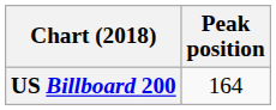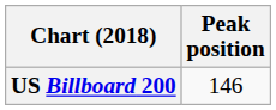 <table class="wikitable plainrowheaders" style="text-align:center">
 <tr>
 <th scope="col">Chart (2018)</th>
 <th scope="col">Peak<br>position</th>
 </tr>
 <tr>
 <th scope="row">US <a href='#'><em>Billboard</em> 200</a></th>
-<td>164</td>
+<td>146</td>
 </tr>
 </table>
